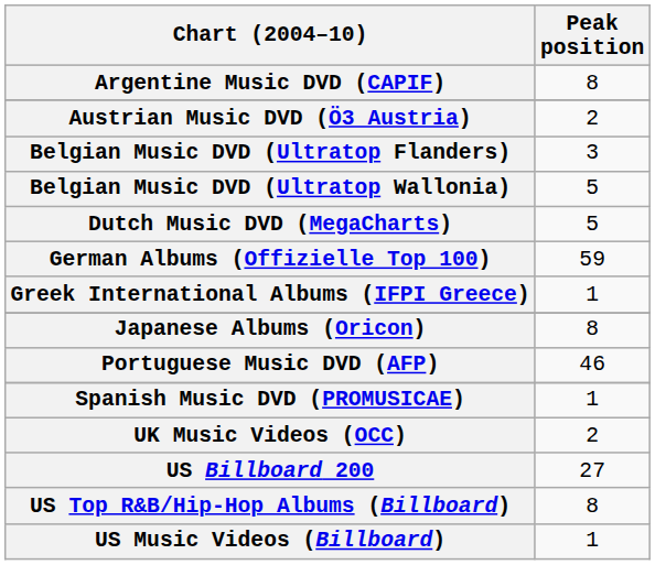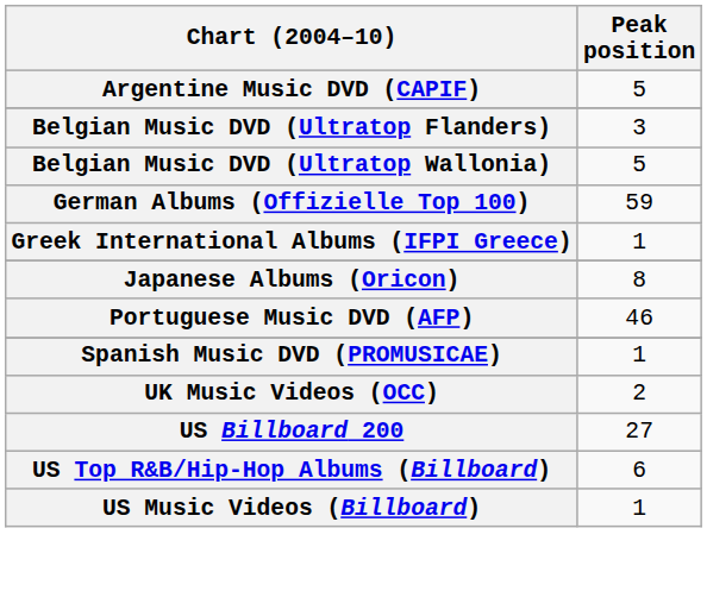 <table class="wikitable sortable plainrowheaders" style="text-align:center">
 <tr>
 <th scope="col">Chart (2004–10)</th>
 <th scope="col">Peak<br>position</th>
 </tr>
 <tr>
 <th scope="row">Argentine Music DVD (<a href='#'>CAPIF</a>)</th>
-<td>8</td>
+<td>5</td>
 </tr>
 <tr>
-</tr>
-<tr>
-<th scope="row">Austrian Music DVD (<a href='#'>Ö3 Austria</a>)</th>
-<td>2</td>
 </tr>
 <tr>
 <th scope="row">Belgian Music DVD (<a href='#'>Ultratop</a> Flanders)</th>
 <td>3</td>
 </tr>
 <tr>
 <th scope="row">Belgian Music DVD (<a href='#'>Ultratop</a> Wallonia)</th>
-<td>5</td>
-</tr>
-<tr>
-<th scope="row">Dutch Music DVD (<a href='#'>MegaCharts</a>)</th>
 <td>5</td>
 </tr>
 <tr>
 <th scope="row">German Albums (<a href='#'>Offizielle Top 100</a>)</th>
 <td>59</td>
 </tr>
 <tr>
 <th scope="row">Greek International Albums (<a href='#'>IFPI Greece</a>)</th>
 <td>1</td>
 </tr>
 <tr>
 </tr>
 <tr>
 <th scope="row">Japanese Albums (<a href='#'>Oricon</a>)</th>
 <td>8</td>
 </tr>
 <tr>
 <th scope="row">Portuguese Music DVD (<a href='#'>AFP</a>)</th>
 <td>46</td>
 </tr>
 <tr>
 </tr>
 <tr>
 <th scope="row">Spanish Music DVD (<a href='#'>PROMUSICAE</a>)</th>
 <td>1</td>
 </tr>
 <tr>
 <th scope="row">UK Music Videos (<a href='#'>OCC</a>)</th>
 <td>2</td>
 </tr>
 <tr>
 <th scope="row">US <a href='#'><em>Billboard</em> 200</a></th>
 <td>27</td>
 </tr>
 <tr>
 <th scope="row">US <a href='#'>Top R&B/Hip-Hop Albums</a> (<em><a href='#'>Billboard</a></em>)</th>
-<td>8</td>
+<td>6</td>
 </tr>
 <tr>
 <th scope="row">US Music Videos (<em><a href='#'>Billboard</a></em>)</th>
 <td>1</td>
 </tr>
 </table>
